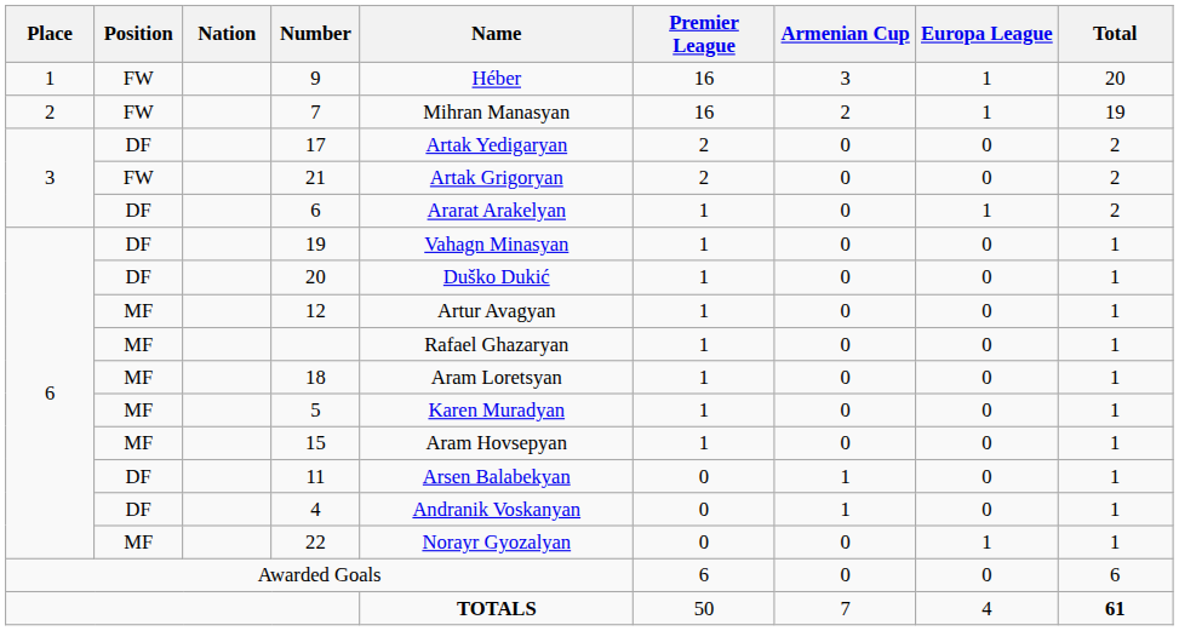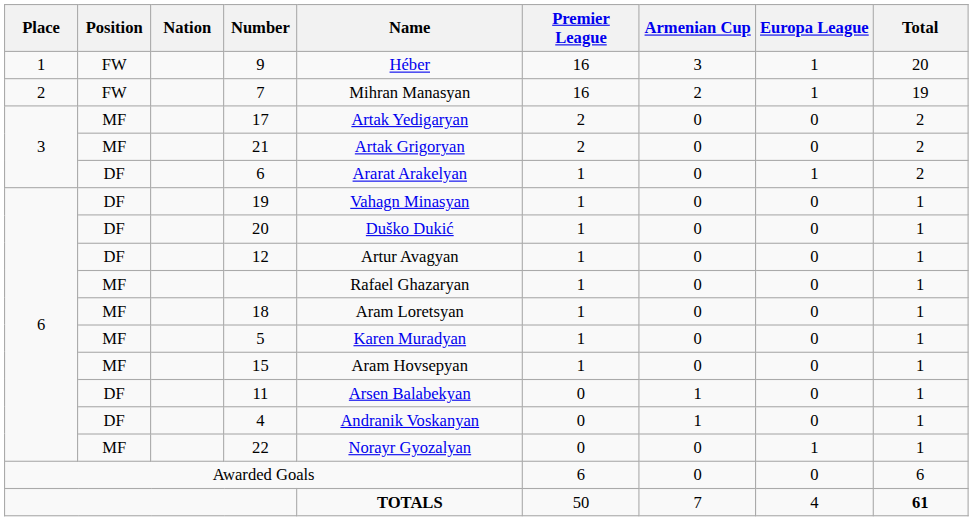 <table class="wikitable" style="font-size: 95%; text-align: center;">
 <tr>
 <th width=60>Place</th>
 <th width=60>Position</th>
 <th width=60>Nation</th>
 <th width=60>Number</th>
 <th width=200>Name</th>
 <th width=100><a href='#'>Premier League</a></th>
 <th width=100><a href='#'>Armenian Cup</a></th>
 <th width=100><a href='#'>Europa League</a></th>
 <th width=80><strong>Total</strong></th>
 </tr>
 <tr>
 <td>1</td>
 <td>FW</td>
 <td></td>
 <td>9</td>
 <td><a href='#'>Héber</a></td>
 <td>16</td>
 <td>3</td>
 <td>1</td>
 <td>20</td>
 </tr>
 <tr>
 <td>2</td>
 <td>FW</td>
 <td></td>
 <td>7</td>
 <td>Mihran Manasyan</td>
 <td>16</td>
 <td>2</td>
 <td>1</td>
 <td>19</td>
 </tr>
 <tr>
 <td rowspan="3">3</td>
-<td>DF</td>
+<td>MF</td>
 <td></td>
 <td>17</td>
 <td><a href='#'>Artak Yedigaryan</a></td>
 <td>2</td>
 <td>0</td>
 <td>0</td>
 <td>2</td>
 </tr>
 <tr>
-<td>FW</td>
+<td>MF</td>
 <td></td>
 <td>21</td>
 <td><a href='#'>Artak Grigoryan</a></td>
 <td>2</td>
 <td>0</td>
 <td>0</td>
 <td>2</td>
 </tr>
 <tr>
 <td>DF</td>
 <td></td>
 <td>6</td>
 <td><a href='#'>Ararat Arakelyan</a></td>
 <td>1</td>
 <td>0</td>
 <td>1</td>
 <td>2</td>
 </tr>
 <tr>
 <td rowspan="10">6</td>
 <td>DF</td>
 <td></td>
 <td>19</td>
 <td><a href='#'>Vahagn Minasyan</a></td>
 <td>1</td>
 <td>0</td>
 <td>0</td>
 <td>1</td>
 </tr>
 <tr>
 <td>DF</td>
 <td></td>
 <td>20</td>
 <td><a href='#'>Duško Dukić</a></td>
 <td>1</td>
 <td>0</td>
 <td>0</td>
 <td>1</td>
 </tr>
 <tr>
-<td>MF</td>
+<td>DF</td>
 <td></td>
 <td>12</td>
 <td>Artur Avagyan</td>
 <td>1</td>
 <td>0</td>
 <td>0</td>
 <td>1</td>
 </tr>
 <tr>
 <td>MF</td>
 <td></td>
 <td></td>
 <td>Rafael Ghazaryan</td>
 <td>1</td>
 <td>0</td>
 <td>0</td>
 <td>1</td>
 </tr>
 <tr>
 <td>MF</td>
 <td></td>
 <td>18</td>
 <td>Aram Loretsyan</td>
 <td>1</td>
 <td>0</td>
 <td>0</td>
 <td>1</td>
 </tr>
 <tr>
 <td>MF</td>
 <td></td>
 <td>5</td>
 <td><a href='#'>Karen Muradyan</a></td>
 <td>1</td>
 <td>0</td>
 <td>0</td>
 <td>1</td>
 </tr>
 <tr>
 <td>MF</td>
 <td></td>
 <td>15</td>
 <td>Aram Hovsepyan</td>
 <td>1</td>
 <td>0</td>
 <td>0</td>
 <td>1</td>
 </tr>
 <tr>
 <td>DF</td>
 <td></td>
 <td>11</td>
 <td><a href='#'>Arsen Balabekyan</a></td>
 <td>0</td>
 <td>1</td>
 <td>0</td>
 <td>1</td>
 </tr>
 <tr>
 <td>DF</td>
 <td></td>
 <td>4</td>
 <td><a href='#'>Andranik Voskanyan</a></td>
 <td>0</td>
 <td>1</td>
 <td>0</td>
 <td>1</td>
 </tr>
 <tr>
 <td>MF</td>
 <td></td>
 <td>22</td>
 <td><a href='#'>Norayr Gyozalyan</a></td>
 <td>0</td>
 <td>0</td>
 <td>1</td>
 <td>1</td>
 </tr>
 <tr>
 <td colspan="5">Awarded Goals</td>
 <td>6</td>
 <td>0</td>
 <td>0</td>
 <td>6</td>
 </tr>
 <tr>
 <td colspan="4"></td>
 <td><strong>TOTALS</strong></td>
 <td>50</td>
 <td>7</td>
 <td>4</td>
 <td><strong>61</strong></td>
 </tr>
 </table>
